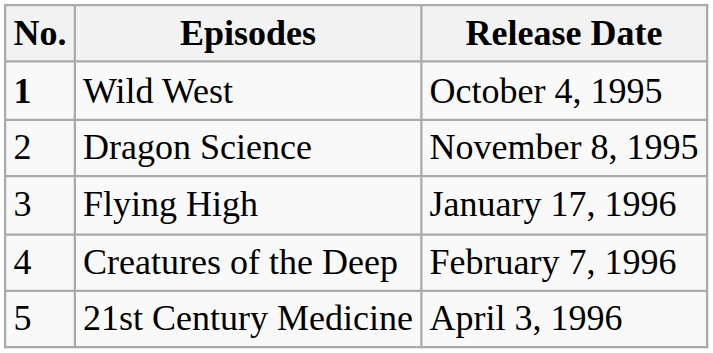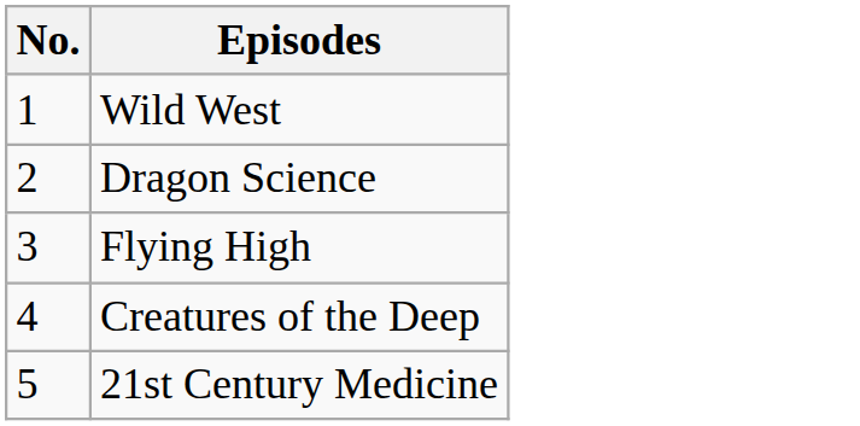 <table class="wikitable">
 <tr>
 <th>No.</th>
 <th>Episodes</th>
-<th>Release Date</th>
 </tr>
 <tr>
-<td><strong>1</strong></td>
+<td>1</td>
 <td>Wild West</td>
-<td>October 4, 1995</td>
 </tr>
 <tr>
 <td>2</td>
 <td>Dragon Science</td>
-<td>November 8, 1995</td>
 </tr>
 <tr>
 <td>3</td>
 <td>Flying High</td>
-<td>January 17, 1996</td>
 </tr>
 <tr>
 <td>4</td>
 <td>Creatures of the Deep</td>
-<td>February 7, 1996</td>
 </tr>
 <tr>
 <td>5</td>
 <td>21st Century Medicine</td>
-<td>April 3, 1996</td>
 </tr>
 </table>
